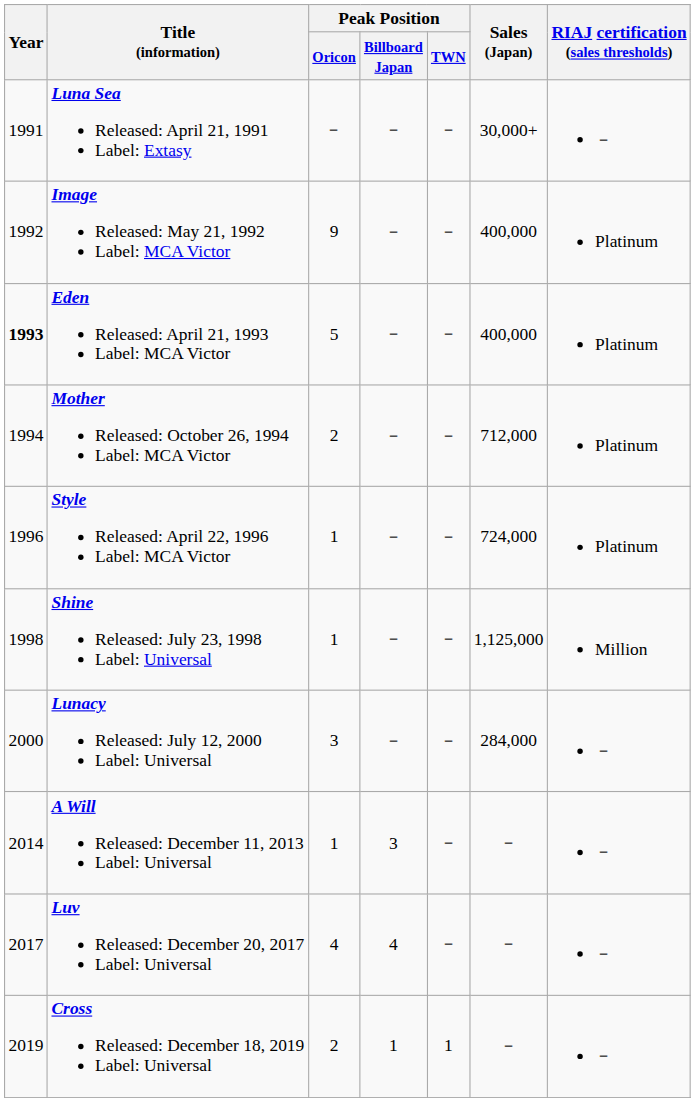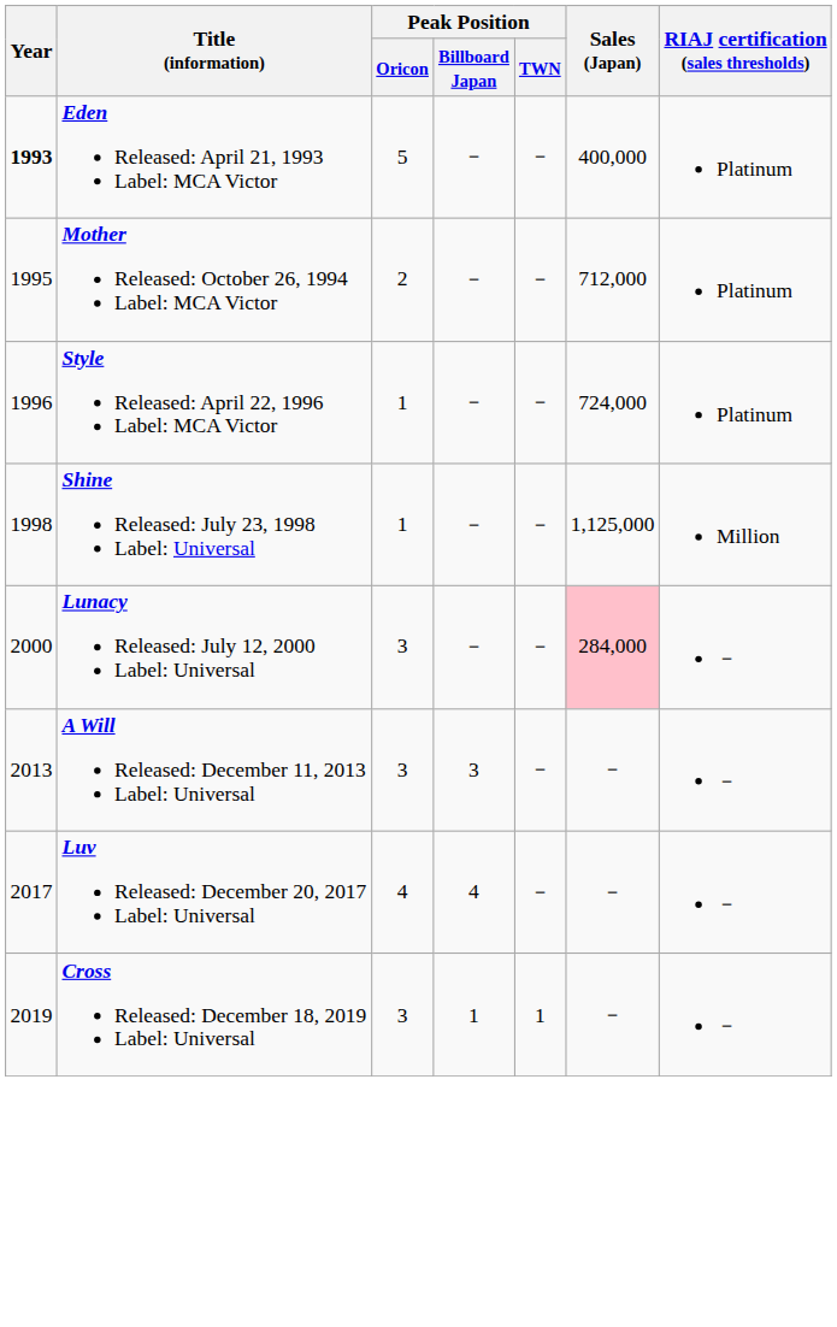 <table class="wikitable">
 <tr>
 <th rowspan="2">Year</th>
 <th rowspan="2">Title<br><small>(information)</small><br></th>
 <th colspan="3">Peak Position<br></th>
 <th rowspan="2">Sales<br><small>(Japan)</small><br></th>
 <th rowspan="2"><a href='#'>RIAJ</a> <a href='#'>certification</a><br><small>(<a href='#'>sales thresholds</a>)</small></th>
 </tr>
 <tr>
 <th style="width:30px;"><small><a href='#'>Oricon</a></small></th>
 <th style="width:30px;"><small><a href='#'>Billboard Japan</a></small></th>
 <th style="width:30px;"><small><a href='#'>TWN</a></small></th>
 </tr>
 <tr>
-<td>1991</td>
-<td><strong><em><a href='#'>Luna Sea</a></em></strong><br><ul><li>Released: April 21, 1991</li><li>Label: <a href='#'>Extasy</a></li></ul></td>
-<td style="text-align:center;">－</td>
-<td style="text-align:center;">－</td>
-<td style="text-align:center;">－</td>
-<td style="text-align:center;">30,000+</td>
-<td><br><ul><li>－</li></ul></td>
-</tr>
-<tr>
-<td>1992</td>
-<td><strong><em><a href='#'>Image</a></em></strong><br><ul><li>Released: May 21, 1992</li><li>Label: <a href='#'>MCA Victor</a></li></ul></td>
-<td style="text-align:center;">9</td>
-<td style="text-align:center;">－</td>
-<td style="text-align:center;">－</td>
-<td style="text-align:center;">400,000</td>
-<td><br><ul><li>Platinum</li></ul></td>
-</tr>
-<tr>
 <td><strong>1993</strong></td>
 <td><strong><em><a href='#'>Eden</a></em></strong><br><ul><li>Released: April 21, 1993</li><li>Label: MCA Victor</li></ul></td>
 <td style="text-align:center;">5</td>
 <td style="text-align:center;">－</td>
 <td style="text-align:center;">－</td>
 <td style="text-align:center;">400,000</td>
 <td><br><ul><li>Platinum</li></ul></td>
 </tr>
 <tr>
-<td>1994</td>
+<td>1995</td>
 <td><strong><em><a href='#'>Mother</a></em></strong><br><ul><li>Released: October 26, 1994</li><li>Label: MCA Victor</li></ul></td>
 <td style="text-align:center;">2</td>
 <td style="text-align:center;">－</td>
 <td style="text-align:center;">－</td>
 <td style="text-align:center;">712,000</td>
 <td><br><ul><li>Platinum</li></ul></td>
 </tr>
 <tr>
 <td>1996</td>
 <td><strong><em><a href='#'>Style</a></em></strong><br><ul><li>Released: April 22, 1996</li><li>Label: MCA Victor</li></ul></td>
 <td style="text-align:center;">1</td>
 <td style="text-align:center;">－</td>
 <td style="text-align:center;">－</td>
 <td style="text-align:center;">724,000</td>
 <td><br><ul><li>Platinum</li></ul></td>
 </tr>
 <tr>
 <td>1998</td>
 <td><strong><em><a href='#'>Shine</a></em></strong><br><ul><li>Released: July 23, 1998</li><li>Label: <a href='#'>Universal</a></li></ul></td>
 <td style="text-align:center;">1</td>
 <td style="text-align:center;">－</td>
 <td style="text-align:center;">－</td>
 <td style="text-align:center;">1,125,000</td>
 <td><br><ul><li>Million</li></ul></td>
 </tr>
 <tr>
 <td>2000</td>
 <td><strong><em><a href='#'>Lunacy</a></em></strong><br><ul><li>Released: July 12, 2000</li><li>Label: Universal</li></ul></td>
 <td style="text-align:center;">3</td>
 <td style="text-align:center;">－</td>
 <td style="text-align:center;">－</td>
-<td style="text-align:center;">284,000</td>
+<td style="background: pink; text-align:center;">284,000</td>
 <td><br><ul><li>－</li></ul></td>
 </tr>
 <tr>
-<td>2014</td>
+<td>2013</td>
 <td><strong><em><a href='#'>A Will</a></em></strong><br><ul><li>Released: December 11, 2013</li><li>Label: Universal</li></ul></td>
-<td style="text-align:center;">1</td>
+<td style="text-align:center;">3</td>
 <td style="text-align:center;">3</td>
 <td style="text-align:center;">－</td>
 <td style="text-align:center;">－</td>
 <td><br><ul><li>－</li></ul></td>
 </tr>
 <tr>
 <td>2017</td>
 <td><strong><em><a href='#'>Luv</a></em></strong><br><ul><li>Released: December 20, 2017</li><li>Label: Universal</li></ul></td>
 <td style="text-align:center;">4</td>
 <td style="text-align:center;">4</td>
 <td style="text-align:center;">－</td>
 <td style="text-align:center;">－</td>
 <td><br><ul><li>－</li></ul></td>
 </tr>
 <tr>
 <td>2019</td>
 <td><strong><em><a href='#'>Cross</a></em></strong><br><ul><li>Released: December 18, 2019</li><li>Label: Universal</li></ul></td>
-<td style="text-align:center;">2</td>
+<td style="text-align:center;">3</td>
 <td style="text-align:center;">1</td>
 <td style="text-align:center;">1</td>
 <td style="text-align:center;">－</td>
 <td><br><ul><li>－</li></ul></td>
 </tr>
 <tr>
 </tr>
 </table>
